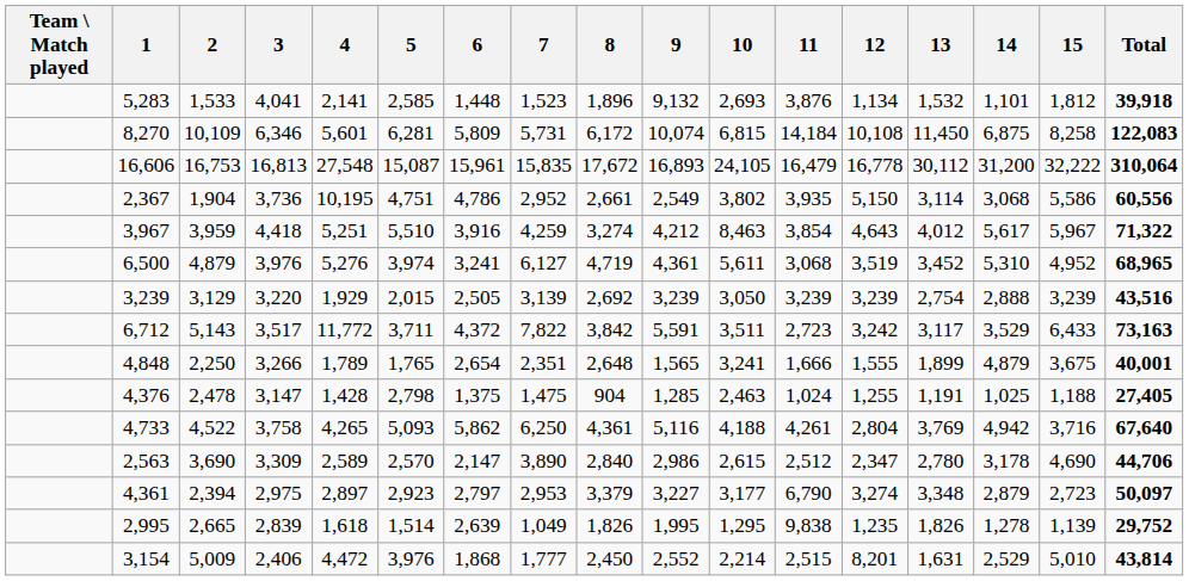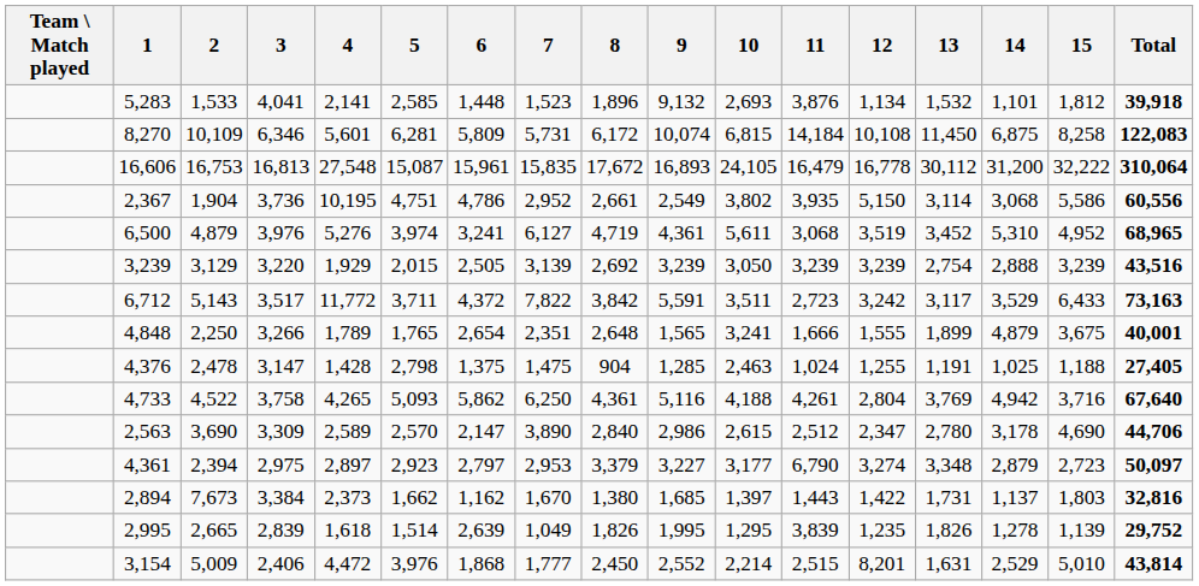 <table class="wikitable sortable" style=" text-align:center;">
 <tr>
 <th style="width:76px;">Team \ Match played</th>
 <th align=center>1</th>
 <th align=center>2</th>
 <th align=center>3</th>
 <th align=center>4</th>
 <th align=center>5</th>
 <th align=center>6</th>
 <th align=center>7</th>
 <th align=center>8</th>
 <th align=center>9</th>
 <th align=center>10</th>
 <th align=center>11</th>
 <th align=center>12</th>
 <th align=center>13</th>
 <th align=center>14</th>
 <th align=center>15</th>
 <th align=center>Total</th>
 </tr>
 <tr align=center>
 <td align=left></td>
 <td>5,283</td>
 <td>1,533</td>
 <td>4,041</td>
 <td>2,141</td>
 <td>2,585</td>
 <td>1,448</td>
 <td>1,523</td>
 <td>1,896</td>
 <td>9,132</td>
 <td>2,693</td>
 <td>3,876</td>
 <td>1,134</td>
 <td>1,532</td>
 <td>1,101</td>
 <td>1,812</td>
 <td><strong>39,918</strong></td>
 </tr>
 <tr align=center>
 <td align=left></td>
 <td>8,270</td>
 <td>10,109</td>
 <td>6,346</td>
 <td>5,601</td>
 <td>6,281</td>
 <td>5,809</td>
 <td>5,731</td>
 <td>6,172</td>
 <td>10,074</td>
 <td>6,815</td>
 <td>14,184</td>
 <td>10,108</td>
 <td>11,450</td>
 <td>6,875</td>
 <td>8,258</td>
 <td><strong>122,083</strong></td>
 </tr>
 <tr align=center>
 <td align=left></td>
 <td>16,606</td>
 <td>16,753</td>
 <td>16,813</td>
 <td>27,548</td>
 <td>15,087</td>
 <td>15,961</td>
 <td>15,835</td>
 <td>17,672</td>
 <td>16,893</td>
 <td>24,105</td>
 <td>16,479</td>
 <td>16,778</td>
 <td>30,112</td>
 <td>31,200</td>
 <td>32,222</td>
 <td><strong>310,064</strong></td>
 </tr>
 <tr align=center>
 <td align=left></td>
 <td>2,367</td>
 <td>1,904</td>
 <td>3,736</td>
 <td>10,195</td>
 <td>4,751</td>
 <td>4,786</td>
 <td>2,952</td>
 <td>2,661</td>
 <td>2,549</td>
 <td>3,802</td>
 <td>3,935</td>
 <td>5,150</td>
 <td>3,114</td>
 <td>3,068</td>
 <td>5,586</td>
 <td><strong>60,556</strong></td>
-</tr>
-<tr align=center>
-<td align=left></td>
-<td>3,967</td>
-<td>3,959</td>
-<td>4,418</td>
-<td>5,251</td>
-<td>5,510</td>
-<td>3,916</td>
-<td>4,259</td>
-<td>3,274</td>
-<td>4,212</td>
-<td>8,463</td>
-<td>3,854</td>
-<td>4,643</td>
-<td>4,012</td>
-<td>5,617</td>
-<td>5,967</td>
-<td><strong>71,322</strong></td>
 </tr>
 <tr align=center>
 <td align=left></td>
 <td>6,500</td>
 <td>4,879</td>
 <td>3,976</td>
 <td>5,276</td>
 <td>3,974</td>
 <td>3,241</td>
 <td>6,127</td>
 <td>4,719</td>
 <td>4,361</td>
 <td>5,611</td>
 <td>3,068</td>
 <td>3,519</td>
 <td>3,452</td>
 <td>5,310</td>
 <td>4,952</td>
 <td><strong>68,965</strong></td>
 </tr>
 <tr align=center>
 <td align=left></td>
 <td>3,239</td>
 <td>3,129</td>
 <td>3,220</td>
 <td>1,929</td>
 <td>2,015</td>
 <td>2,505</td>
 <td>3,139</td>
 <td>2,692</td>
 <td>3,239</td>
 <td>3,050</td>
 <td>3,239</td>
 <td>3,239</td>
 <td>2,754</td>
 <td>2,888</td>
 <td>3,239</td>
 <td><strong>43,516</strong></td>
 </tr>
 <tr align=center>
 <td align=left></td>
 <td>6,712</td>
 <td>5,143</td>
 <td>3,517</td>
 <td>11,772</td>
 <td>3,711</td>
 <td>4,372</td>
 <td>7,822</td>
 <td>3,842</td>
 <td>5,591</td>
 <td>3,511</td>
 <td>2,723</td>
 <td>3,242</td>
 <td>3,117</td>
 <td>3,529</td>
 <td>6,433</td>
 <td><strong>73,163</strong></td>
 </tr>
 <tr align=center>
 <td align=left></td>
 <td>4,848</td>
 <td>2,250</td>
 <td>3,266</td>
 <td>1,789</td>
 <td>1,765</td>
 <td>2,654</td>
 <td>2,351</td>
 <td>2,648</td>
 <td>1,565</td>
 <td>3,241</td>
 <td>1,666</td>
 <td>1,555</td>
 <td>1,899</td>
 <td>4,879</td>
 <td>3,675</td>
 <td><strong>40,001</strong></td>
 </tr>
 <tr align=center>
 <td align=left></td>
 <td>4,376</td>
 <td>2,478</td>
 <td>3,147</td>
 <td>1,428</td>
 <td>2,798</td>
 <td>1,375</td>
 <td>1,475</td>
 <td>904</td>
 <td>1,285</td>
 <td>2,463</td>
 <td>1,024</td>
 <td>1,255</td>
 <td>1,191</td>
 <td>1,025</td>
 <td>1,188</td>
 <td><strong>27,405</strong></td>
 </tr>
 <tr align=center>
 <td align=left></td>
 <td>4,733</td>
 <td>4,522</td>
 <td>3,758</td>
 <td>4,265</td>
 <td>5,093</td>
 <td>5,862</td>
 <td>6,250</td>
 <td>4,361</td>
 <td>5,116</td>
 <td>4,188</td>
 <td>4,261</td>
 <td>2,804</td>
 <td>3,769</td>
 <td>4,942</td>
 <td>3,716</td>
 <td><strong>67,640</strong></td>
 </tr>
 <tr align=center>
 <td align=left></td>
 <td>2,563</td>
 <td>3,690</td>
 <td>3,309</td>
 <td>2,589</td>
 <td>2,570</td>
 <td>2,147</td>
 <td>3,890</td>
 <td>2,840</td>
 <td>2,986</td>
 <td>2,615</td>
 <td>2,512</td>
 <td>2,347</td>
 <td>2,780</td>
 <td>3,178</td>
 <td>4,690</td>
 <td><strong>44,706</strong></td>
 </tr>
 <tr align=center>
 <td align=left></td>
 <td>4,361</td>
 <td>2,394</td>
 <td>2,975</td>
 <td>2,897</td>
 <td>2,923</td>
 <td>2,797</td>
 <td>2,953</td>
 <td>3,379</td>
 <td>3,227</td>
 <td>3,177</td>
 <td>6,790</td>
 <td>3,274</td>
 <td>3,348</td>
 <td>2,879</td>
 <td>2,723</td>
 <td><strong>50,097</strong></td>
 </tr>
 <tr align=center>
 <td align=left></td>
+<td>2,894</td>
+<td>7,673</td>
+<td>3,384</td>
+<td>2,373</td>
+<td>1,662</td>
+<td>1,162</td>
+<td>1,670</td>
+<td>1,380</td>
+<td>1,685</td>
+<td>1,397</td>
+<td>1,443</td>
+<td>1,422</td>
+<td>1,731</td>
+<td>1,137</td>
+<td>1,803</td>
+<td><strong>32,816</strong></td>
+</tr>
+<tr align=center>
+<td align=left></td>
 <td>2,995</td>
 <td>2,665</td>
 <td>2,839</td>
 <td>1,618</td>
 <td>1,514</td>
 <td>2,639</td>
 <td>1,049</td>
 <td>1,826</td>
 <td>1,995</td>
 <td>1,295</td>
-<td>9,838</td>
+<td>3,839</td>
 <td>1,235</td>
 <td>1,826</td>
 <td>1,278</td>
 <td>1,139</td>
 <td><strong>29,752</strong></td>
 </tr>
 <tr align=center>
 <td align=left></td>
 <td>3,154</td>
 <td>5,009</td>
 <td>2,406</td>
 <td>4,472</td>
 <td>3,976</td>
 <td>1,868</td>
 <td>1,777</td>
 <td>2,450</td>
 <td>2,552</td>
 <td>2,214</td>
 <td>2,515</td>
 <td>8,201</td>
 <td>1,631</td>
 <td>2,529</td>
 <td>5,010</td>
 <td><strong>43,814</strong></td>
 </tr>
 </table>
